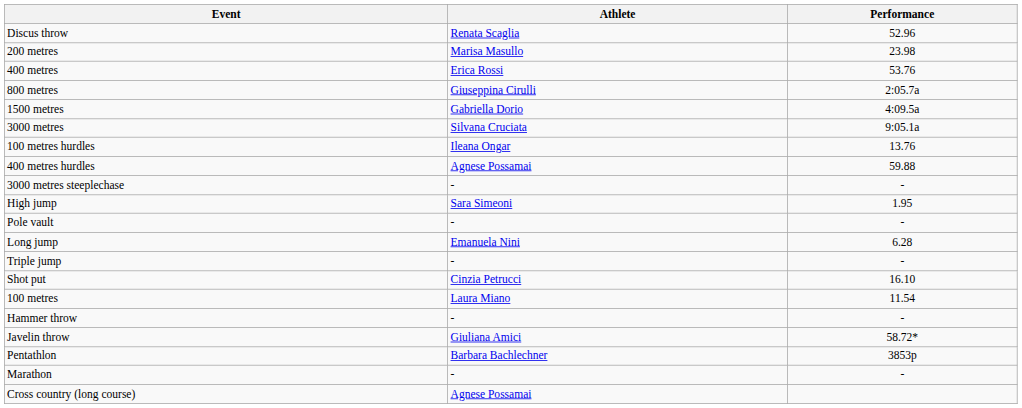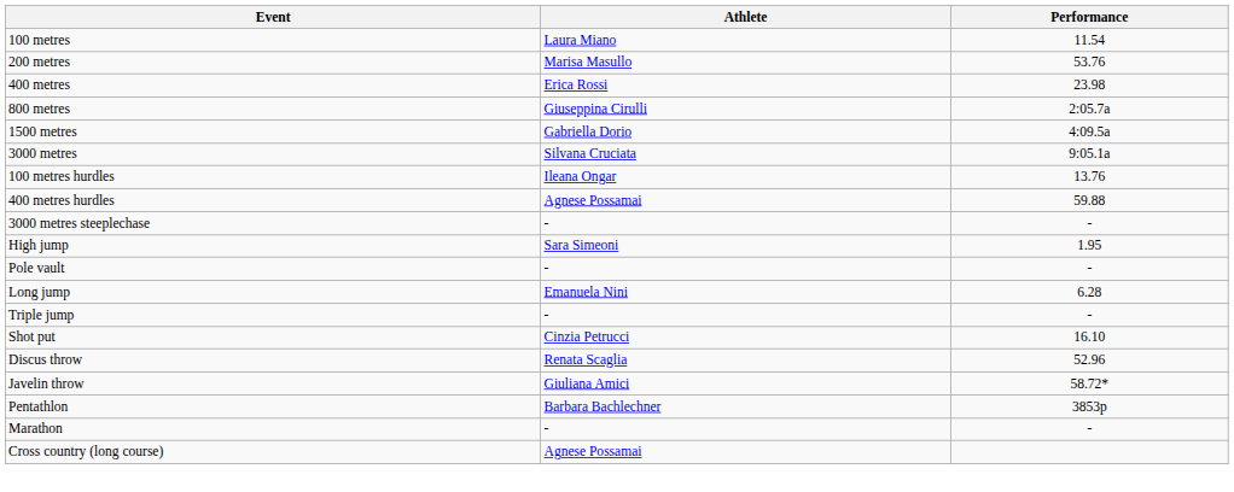 <table class="wikitable" width=80% style="font-size:90%; text-align:left;">
 <tr>
 <th>Event</th>
 <th>Athlete</th>
 <th>Performance</th>
 </tr>
 <tr>
-<td>Discus throw</td>
-<td><a href='#'>Renata Scaglia</a></td>
-<td align=center>52.96</td>
+<td>100 metres</td>
+<td><a href='#'>Laura Miano</a></td>
+<td align=center>11.54</td>
 </tr>
 <tr>
 <td>200 metres</td>
 <td><a href='#'>Marisa Masullo</a></td>
-<td align=center>23.98</td>
+<td align=center>53.76</td>
 </tr>
 <tr>
 <td>400 metres</td>
 <td><a href='#'>Erica Rossi</a></td>
-<td align=center>53.76</td>
+<td align=center>23.98</td>
 </tr>
 <tr>
 <td>800 metres</td>
 <td><a href='#'>Giuseppina Cirulli</a></td>
 <td align=center>2:05.7a</td>
 </tr>
 <tr>
 <td>1500 metres</td>
 <td><a href='#'>Gabriella Dorio</a></td>
 <td align=center>4:09.5a</td>
 </tr>
 <tr>
 <td>3000 metres</td>
 <td><a href='#'>Silvana Cruciata</a></td>
 <td align=center>9:05.1a</td>
 </tr>
 <tr>
 <td>100 metres hurdles</td>
 <td><a href='#'>Ileana Ongar</a></td>
 <td align=center>13.76</td>
 </tr>
 <tr>
 <td>400 metres hurdles</td>
 <td><a href='#'>Agnese Possamai</a></td>
 <td align=center>59.88</td>
 </tr>
 <tr>
 <td>3000 metres steeplechase</td>
 <td>-</td>
 <td align=center>-</td>
 </tr>
 <tr>
 <td>High jump</td>
 <td><a href='#'>Sara Simeoni</a></td>
 <td align=center>1.95</td>
 </tr>
 <tr>
 <td>Pole vault</td>
 <td>-</td>
 <td align=center>-</td>
 </tr>
 <tr>
 <td>Long jump</td>
 <td><a href='#'>Emanuela Nini</a></td>
 <td align=center>6.28</td>
 </tr>
 <tr>
 <td>Triple jump</td>
 <td>-</td>
 <td align=center>-</td>
 </tr>
 <tr>
 <td>Shot put</td>
 <td><a href='#'>Cinzia Petrucci</a></td>
 <td align=center>16.10</td>
 </tr>
 <tr>
-<td>100 metres</td>
-<td><a href='#'>Laura Miano</a></td>
-<td align=center>11.54</td>
-</tr>
-<tr>
-<td>Hammer throw</td>
-<td>-</td>
-<td align=center>-</td>
+<td>Discus throw</td>
+<td><a href='#'>Renata Scaglia</a></td>
+<td align=center>52.96</td>
 </tr>
 <tr>
 <td>Javelin throw</td>
 <td><a href='#'>Giuliana Amici</a></td>
 <td align=center>58.72*</td>
 </tr>
 <tr>
 <td>Pentathlon</td>
 <td><a href='#'>Barbara Bachlechner</a></td>
 <td align=center>3853p</td>
 </tr>
 <tr>
 <td>Marathon</td>
 <td>-</td>
 <td align=center>-</td>
 </tr>
 <tr>
 <td>Cross country (long course)</td>
 <td><a href='#'>Agnese Possamai</a></td>
 <td align=center></td>
 </tr>
 </table>
